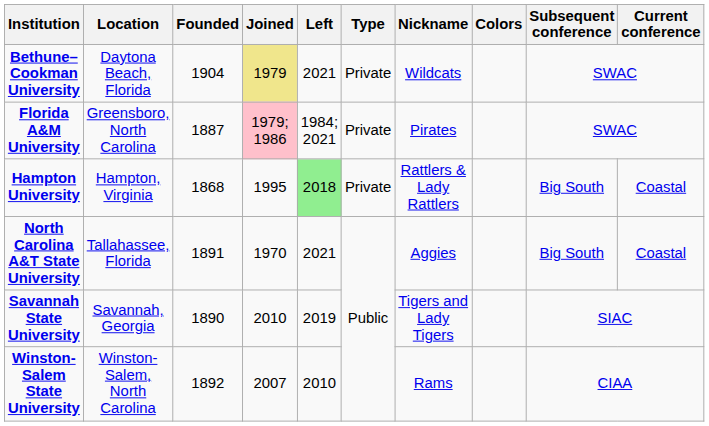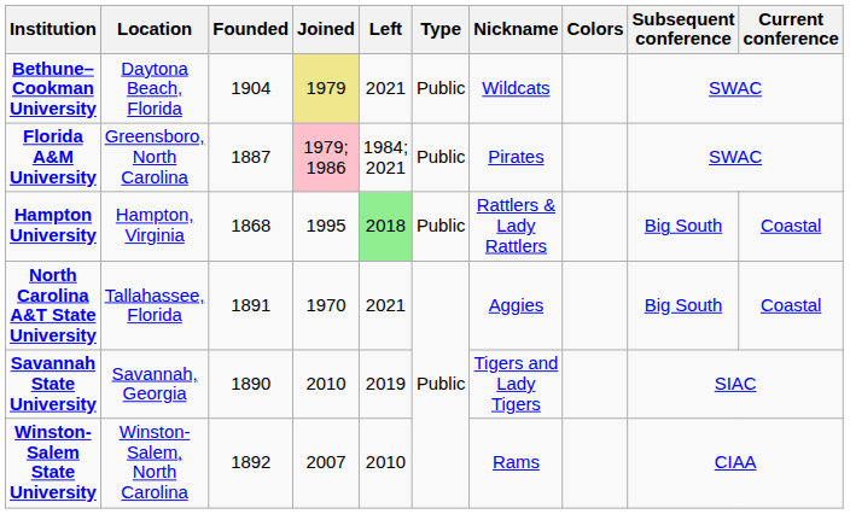 <table class="wikitable sortable" style="text-align: center;">
 <tr>
 <th>Institution</th>
 <th>Location</th>
 <th>Founded</th>
 <th>Joined</th>
 <th>Left</th>
 <th>Type</th>
 <th>Nickname</th>
 <th class="unsortable">Colors</th>
 <th>Subsequent<br>conference</th>
 <th>Current<br>conference</th>
 </tr>
 <tr>
 <td><strong><a href='#'>Bethune–Cookman University</a></strong></td>
 <td><a href='#'>Daytona Beach, Florida</a></td>
 <td>1904</td>
 <td style="background: khaki;">1979</td>
 <td>2021</td>
-<td>Private</td>
+<td>Public</td>
 <td><a href='#'>Wildcats</a></td>
 <td></td>
 <td colspan="2"><a href='#'>SWAC</a></td>
 </tr>
 <tr>
 <td><strong><a href='#'>Florida A&M University</a></strong></td>
 <td><a href='#'>Greensboro, North Carolina</a></td>
 <td>1887</td>
 <td style="background: pink;">1979;<br>1986</td>
 <td>1984;<br>2021</td>
-<td>Private</td>
+<td>Public</td>
 <td><a href='#'>Pirates</a></td>
 <td></td>
 <td colspan="2"><a href='#'>SWAC</a></td>
 </tr>
 <tr>
 <td><strong><a href='#'>Hampton University</a></strong></td>
 <td><a href='#'>Hampton, Virginia</a></td>
 <td>1868</td>
 <td>1995</td>
 <td style="background: lightgreen;">2018</td>
-<td>Private</td>
+<td>Public</td>
 <td><a href='#'>Rattlers & Lady Rattlers</a></td>
 <td></td>
 <td><a href='#'>Big South</a></td>
 <td colspan="2"><a href='#'>Coastal</a></td>
 </tr>
 <tr>
 <td><strong><a href='#'>North Carolina A&T State University</a></strong></td>
 <td><a href='#'>Tallahassee, Florida</a></td>
 <td>1891</td>
 <td>1970</td>
 <td>2021</td>
 <td rowspan="3">Public</td>
 <td><a href='#'>Aggies</a></td>
 <td></td>
 <td><a href='#'>Big South</a></td>
 <td><a href='#'>Coastal</a></td>
 </tr>
 <tr>
 <td><strong><a href='#'>Savannah State University</a></strong></td>
 <td><a href='#'>Savannah, Georgia</a></td>
 <td>1890</td>
 <td>2010</td>
 <td>2019</td>
 <td><a href='#'>Tigers and Lady Tigers</a></td>
 <td></td>
 <td colspan="2"><a href='#'>SIAC</a></td>
 </tr>
 <tr>
 <td><strong><a href='#'>Winston-Salem State University</a></strong></td>
 <td><a href='#'>Winston-Salem, North Carolina</a></td>
 <td>1892</td>
 <td>2007</td>
 <td>2010</td>
 <td><a href='#'>Rams</a></td>
 <td></td>
 <td colspan="2"><a href='#'>CIAA</a></td>
 </tr>
 </table>
